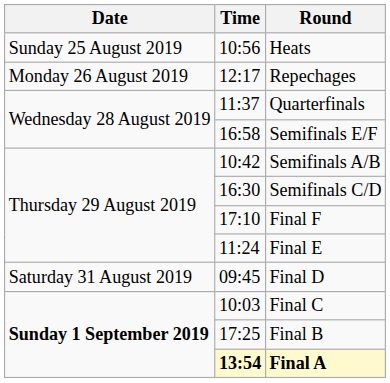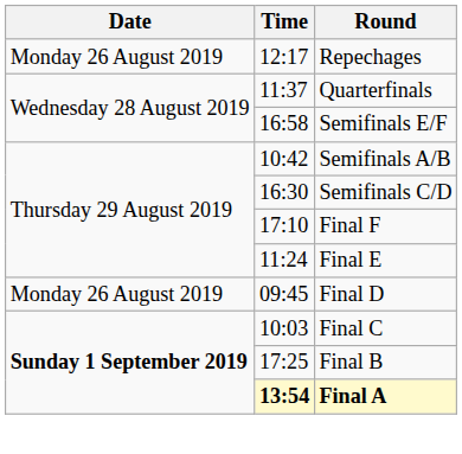 <table class="wikitable">
 <tr>
 <th>Date</th>
 <th>Time</th>
 <th>Round</th>
-</tr>
-<tr>
-<td>Sunday 25 August 2019</td>
-<td>10:56</td>
-<td>Heats</td>
 </tr>
 <tr>
 <td>Monday 26 August 2019</td>
 <td>12:17</td>
 <td>Repechages</td>
 </tr>
 <tr>
 <td rowspan=2>Wednesday 28 August 2019</td>
 <td>11:37</td>
 <td>Quarterfinals</td>
 </tr>
 <tr>
 <td>16:58</td>
 <td>Semifinals E/F</td>
 </tr>
 <tr>
 <td rowspan=4>Thursday 29 August 2019</td>
 <td>10:42</td>
 <td>Semifinals A/B</td>
 </tr>
 <tr>
 <td>16:30</td>
 <td>Semifinals C/D</td>
 </tr>
 <tr>
 <td>17:10</td>
 <td>Final F</td>
 </tr>
 <tr>
 <td>11:24</td>
 <td>Final E</td>
 </tr>
 <tr>
-<td>Saturday 31 August 2019</td>
+<td>Monday 26 August 2019</td>
 <td>09:45</td>
 <td>Final D</td>
 </tr>
 <tr>
 <td rowspan=3><strong>Sunday 1 September 2019</strong></td>
 <td>10:03</td>
 <td>Final C</td>
 </tr>
 <tr>
 <td>17:25</td>
 <td>Final B</td>
 </tr>
 <tr>
 <td style=background:lemonchiffon><strong>13:54</strong></td>
 <td style=background:lemonchiffon><strong>Final A</strong></td>
 </tr>
 </table>
